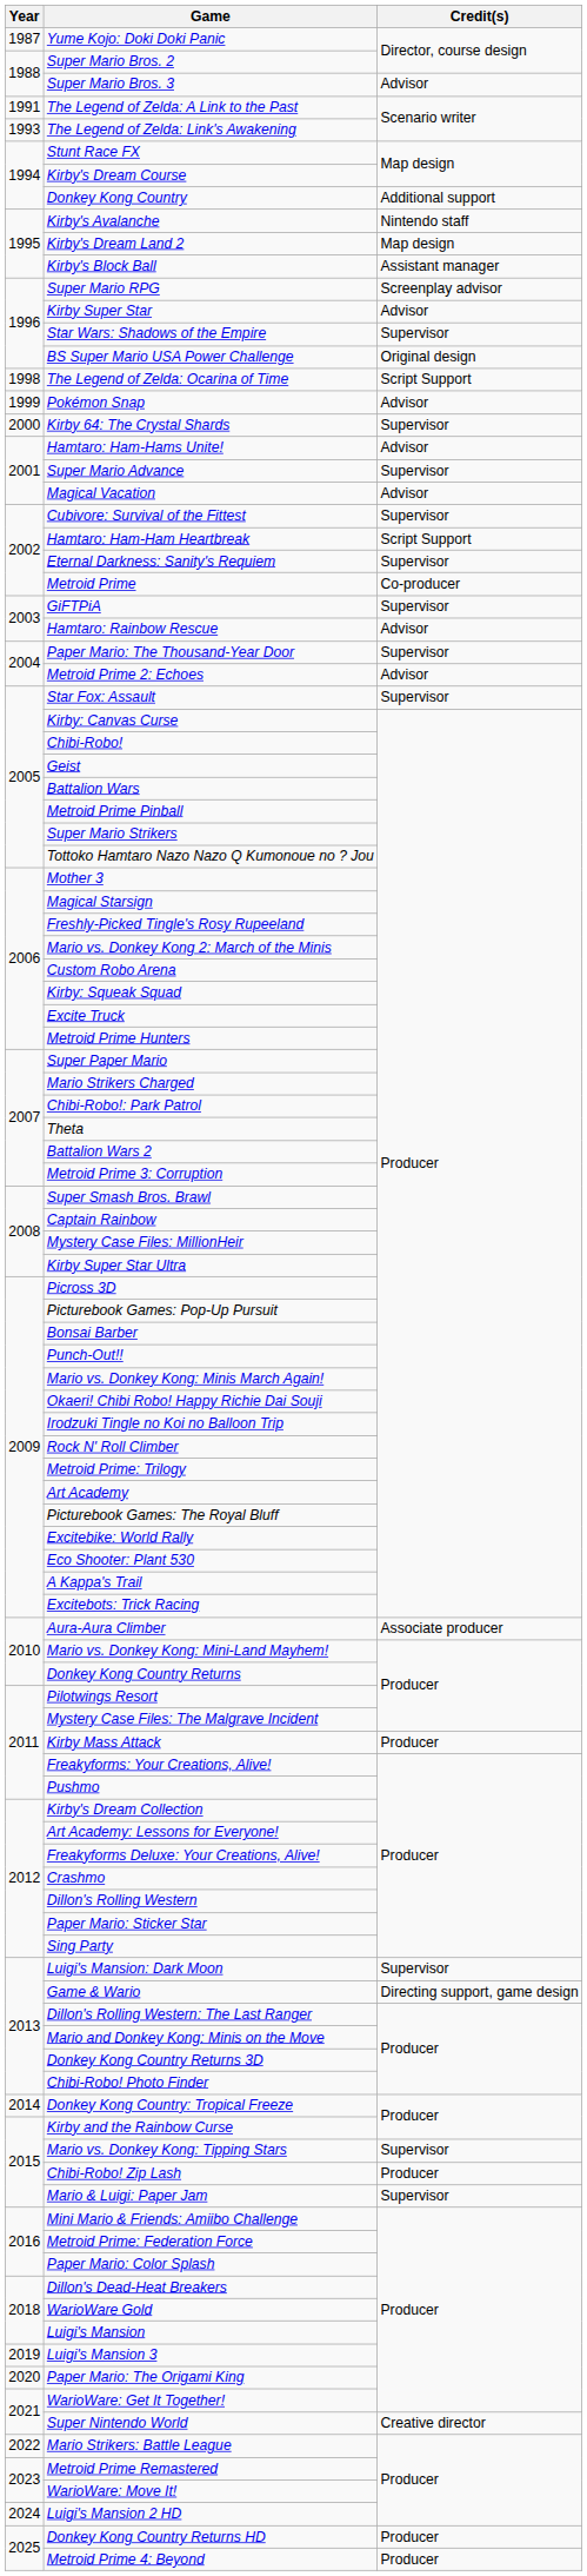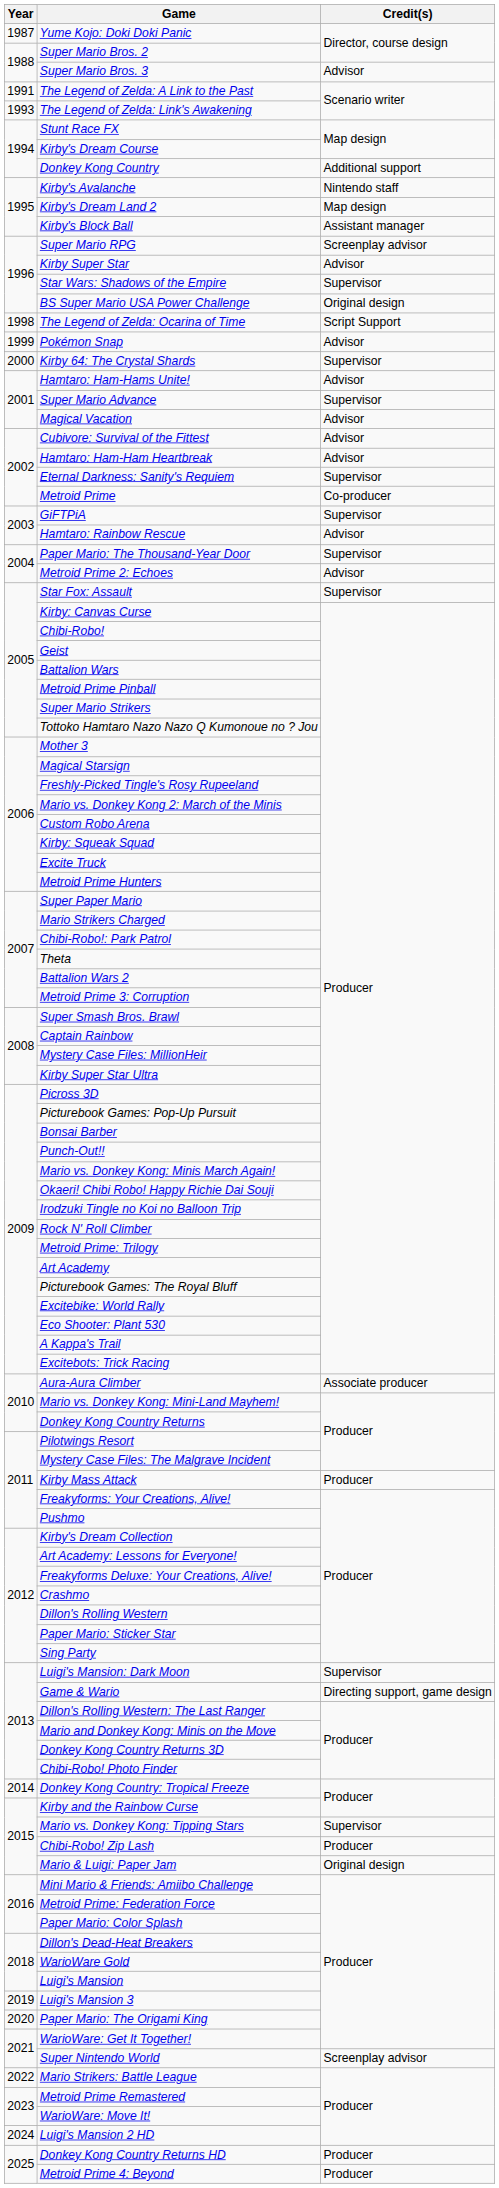 <table class="wikitable sortable">
 <tr>
 <th>Year</th>
 <th>Game</th>
 <th>Credit(s)</th>
 </tr>
 <tr>
 <td>1987</td>
 <td><em><a href='#'>Yume Kojo: Doki Doki Panic</a></em></td>
 <td rowspan="2">Director, course design</td>
 </tr>
 <tr>
 <td rowspan="2">1988</td>
 <td><em><a href='#'>Super Mario Bros. 2</a></em></td>
 </tr>
 <tr>
 <td><em><a href='#'>Super Mario Bros. 3</a></em></td>
 <td>Advisor</td>
 </tr>
 <tr>
 <td>1991</td>
 <td><em><a href='#'>The Legend of Zelda: A Link to the Past</a></em></td>
 <td rowspan="2">Scenario writer</td>
 </tr>
 <tr>
 <td>1993</td>
 <td><em><a href='#'>The Legend of Zelda: Link's Awakening</a></em></td>
 </tr>
 <tr>
 <td rowspan="3">1994</td>
 <td><em><a href='#'>Stunt Race FX</a></em></td>
 <td rowspan="2">Map design</td>
 </tr>
 <tr>
 <td><em><a href='#'>Kirby's Dream Course</a></em></td>
 </tr>
 <tr>
 <td><em><a href='#'>Donkey Kong Country</a></em></td>
 <td>Additional support</td>
 </tr>
 <tr>
 <td rowspan="3">1995</td>
 <td><em><a href='#'>Kirby's Avalanche</a></em></td>
 <td>Nintendo staff</td>
 </tr>
 <tr>
 <td><em><a href='#'>Kirby's Dream Land 2</a></em></td>
 <td>Map design</td>
 </tr>
 <tr>
 <td><em><a href='#'>Kirby's Block Ball</a></em></td>
 <td>Assistant manager</td>
 </tr>
 <tr>
 <td rowspan="4">1996</td>
 <td><em><a href='#'>Super Mario RPG</a></em></td>
 <td>Screenplay advisor</td>
 </tr>
 <tr>
 <td><em><a href='#'>Kirby Super Star</a></em></td>
 <td>Advisor</td>
 </tr>
 <tr>
 <td><em><a href='#'>Star Wars: Shadows of the Empire</a></em></td>
 <td>Supervisor</td>
 </tr>
 <tr>
 <td><em><a href='#'>BS Super Mario USA Power Challenge</a></em></td>
 <td>Original design</td>
 </tr>
 <tr>
 <td>1998</td>
 <td><em><a href='#'>The Legend of Zelda: Ocarina of Time</a></em></td>
 <td>Script Support</td>
 </tr>
 <tr>
 <td>1999</td>
 <td><em><a href='#'>Pokémon Snap</a></em></td>
 <td>Advisor</td>
 </tr>
 <tr>
 <td>2000</td>
 <td><em><a href='#'>Kirby 64: The Crystal Shards</a></em></td>
 <td>Supervisor</td>
 </tr>
 <tr>
 <td rowspan="3">2001</td>
 <td><em><a href='#'>Hamtaro: Ham-Hams Unite!</a></em></td>
 <td>Advisor</td>
 </tr>
 <tr>
 <td><em><a href='#'>Super Mario Advance</a></em></td>
 <td>Supervisor</td>
 </tr>
 <tr>
 <td><em><a href='#'>Magical Vacation</a></em></td>
 <td>Advisor</td>
 </tr>
 <tr>
 <td rowspan="4">2002</td>
 <td><em><a href='#'>Cubivore: Survival of the Fittest</a></em></td>
-<td>Supervisor</td>
+<td>Advisor</td>
 </tr>
 <tr>
 <td><em><a href='#'>Hamtaro: Ham-Ham Heartbreak</a></em></td>
-<td>Script Support</td>
+<td>Advisor</td>
 </tr>
 <tr>
 <td><em><a href='#'>Eternal Darkness: Sanity's Requiem</a></em></td>
 <td>Supervisor</td>
 </tr>
 <tr>
 <td><em><a href='#'>Metroid Prime</a></em></td>
 <td>Co-producer</td>
 </tr>
 <tr>
 <td rowspan="2">2003</td>
 <td><em><a href='#'>GiFTPiA</a></em></td>
 <td>Supervisor</td>
 </tr>
 <tr>
 <td><em><a href='#'>Hamtaro: Rainbow Rescue</a></em></td>
 <td>Advisor</td>
 </tr>
 <tr>
 <td rowspan="2">2004</td>
 <td><em><a href='#'>Paper Mario: The Thousand-Year Door</a></em></td>
 <td>Supervisor</td>
 </tr>
 <tr>
 <td><em><a href='#'>Metroid Prime 2: Echoes</a></em></td>
 <td>Advisor</td>
 </tr>
 <tr>
 <td rowspan="8">2005</td>
 <td><em><a href='#'>Star Fox: Assault</a></em></td>
 <td>Supervisor</td>
 </tr>
 <tr>
 <td><em><a href='#'>Kirby: Canvas Curse</a></em></td>
 <td rowspan="40">Producer</td>
 </tr>
 <tr>
 <td><em><a href='#'>Chibi-Robo!</a></em></td>
 </tr>
 <tr>
 <td><em><a href='#'>Geist</a></em></td>
 </tr>
 <tr>
 <td><em><a href='#'>Battalion Wars</a></em></td>
 </tr>
 <tr>
 <td><em><a href='#'>Metroid Prime Pinball</a></em></td>
 </tr>
 <tr>
 <td><em><a href='#'>Super Mario Strikers</a></em></td>
 </tr>
 <tr>
 <td><em>Tottoko Hamtaro Nazo Nazo Q Kumonoue no ? Jou</em></td>
 </tr>
 <tr>
 <td rowspan="8">2006</td>
 <td><em><a href='#'>Mother 3</a></em></td>
 </tr>
 <tr>
 <td><em><a href='#'>Magical Starsign</a></em></td>
 </tr>
 <tr>
 <td><em><a href='#'>Freshly-Picked Tingle's Rosy Rupeeland</a></em></td>
 </tr>
 <tr>
 <td><em><a href='#'>Mario vs. Donkey Kong 2: March of the Minis</a></em></td>
 </tr>
 <tr>
 <td><em><a href='#'>Custom Robo Arena</a></em></td>
 </tr>
 <tr>
 <td><em><a href='#'>Kirby: Squeak Squad</a></em></td>
 </tr>
 <tr>
 <td><em><a href='#'>Excite Truck</a></em></td>
 </tr>
 <tr>
 <td><em><a href='#'>Metroid Prime Hunters</a></em></td>
 </tr>
 <tr>
 <td rowspan="6">2007</td>
 <td><em><a href='#'>Super Paper Mario</a></em></td>
 </tr>
 <tr>
 <td><em><a href='#'>Mario Strikers Charged</a></em></td>
 </tr>
 <tr>
 <td><em><a href='#'>Chibi-Robo!: Park Patrol</a></em></td>
 </tr>
 <tr>
 <td><em>Theta</em></td>
 </tr>
 <tr>
 <td><em><a href='#'>Battalion Wars 2</a></em></td>
 </tr>
 <tr>
 <td><em><a href='#'>Metroid Prime 3: Corruption</a></em></td>
 </tr>
 <tr>
 <td rowspan="4">2008</td>
 <td><em><a href='#'>Super Smash Bros. Brawl</a></em></td>
 </tr>
 <tr>
 <td><em><a href='#'>Captain Rainbow</a></em></td>
 </tr>
 <tr>
 <td><em><a href='#'>Mystery Case Files: MillionHeir</a></em></td>
 </tr>
 <tr>
 <td><em><a href='#'>Kirby Super Star Ultra</a></em></td>
 </tr>
 <tr>
 <td rowspan="15">2009</td>
 <td><em><a href='#'>Picross 3D</a></em></td>
 </tr>
 <tr>
 <td><em>Picturebook Games: Pop-Up Pursuit</em></td>
 </tr>
 <tr>
 <td><em><a href='#'>Bonsai Barber</a></em></td>
 </tr>
 <tr>
 <td><em><a href='#'>Punch-Out!!</a></em></td>
 </tr>
 <tr>
 <td><em><a href='#'>Mario vs. Donkey Kong: Minis March Again!</a></em></td>
 </tr>
 <tr>
 <td><em><a href='#'>Okaeri! Chibi Robo! Happy Richie Dai Souji</a></em></td>
 </tr>
 <tr>
 <td><em><a href='#'>Irodzuki Tingle no Koi no Balloon Trip</a></em></td>
 </tr>
 <tr>
 <td><em><a href='#'>Rock N' Roll Climber</a></em></td>
 </tr>
 <tr>
 <td><em><a href='#'>Metroid Prime: Trilogy</a></em></td>
 </tr>
 <tr>
 <td><em><a href='#'>Art Academy</a></em></td>
 </tr>
 <tr>
 <td><em>Picturebook Games: The Royal Bluff</em></td>
 </tr>
 <tr>
 <td><em><a href='#'>Excitebike: World Rally</a></em></td>
 </tr>
 <tr>
 <td><em><a href='#'>Eco Shooter: Plant 530</a></em></td>
 </tr>
 <tr>
 <td><em><a href='#'>A Kappa's Trail</a></em></td>
 </tr>
 <tr>
 <td><em><a href='#'>Excitebots: Trick Racing</a></em></td>
 </tr>
 <tr>
 <td rowspan="3">2010</td>
 <td><em><a href='#'>Aura-Aura Climber</a></em></td>
 <td>Associate producer</td>
 </tr>
 <tr>
 <td><em><a href='#'>Mario vs. Donkey Kong: Mini-Land Mayhem!</a></em></td>
 <td rowspan="4">Producer</td>
 </tr>
 <tr>
 <td><em><a href='#'>Donkey Kong Country Returns</a></em></td>
 </tr>
 <tr>
 <td rowspan="5">2011</td>
 <td><em><a href='#'>Pilotwings Resort</a></em></td>
 </tr>
 <tr>
 <td><em><a href='#'>Mystery Case Files: The Malgrave Incident</a></em></td>
 </tr>
 <tr>
 <td><em><a href='#'>Kirby Mass Attack</a></em></td>
 <td>Producer</td>
 </tr>
 <tr>
 <td><em><a href='#'>Freakyforms: Your Creations, Alive!</a></em></td>
 <td rowspan="9">Producer</td>
 </tr>
 <tr>
 <td><em><a href='#'>Pushmo</a></em></td>
 </tr>
 <tr>
 <td rowspan="7">2012</td>
 <td><em><a href='#'>Kirby's Dream Collection</a></em></td>
 </tr>
 <tr>
 <td><em><a href='#'>Art Academy: Lessons for Everyone!</a></em></td>
 </tr>
 <tr>
 <td><em><a href='#'>Freakyforms Deluxe: Your Creations, Alive!</a></em></td>
 </tr>
 <tr>
 <td><em><a href='#'>Crashmo</a></em></td>
 </tr>
 <tr>
 <td><em><a href='#'>Dillon's Rolling Western</a></em></td>
 </tr>
 <tr>
 <td><em><a href='#'>Paper Mario: Sticker Star</a></em></td>
 </tr>
 <tr>
 <td><em><a href='#'>Sing Party</a></em></td>
 </tr>
 <tr>
 <td rowspan="6">2013</td>
 <td><em><a href='#'>Luigi's Mansion: Dark Moon</a></em></td>
 <td>Supervisor</td>
 </tr>
 <tr>
 <td><em><a href='#'>Game & Wario</a></em></td>
 <td>Directing support, game design</td>
 </tr>
 <tr>
 <td><em><a href='#'>Dillon's Rolling Western: The Last Ranger</a></em></td>
 <td rowspan="4">Producer</td>
 </tr>
 <tr>
 <td><em><a href='#'>Mario and Donkey Kong: Minis on the Move</a></em></td>
 </tr>
 <tr>
 <td><em><a href='#'>Donkey Kong Country Returns 3D</a></em></td>
 </tr>
 <tr>
 <td><em><a href='#'>Chibi-Robo! Photo Finder</a></em></td>
 </tr>
 <tr>
 <td>2014</td>
 <td><em><a href='#'>Donkey Kong Country: Tropical Freeze</a></em></td>
 <td rowspan="2">Producer</td>
 </tr>
 <tr>
 <td rowspan="4">2015</td>
 <td><em><a href='#'>Kirby and the Rainbow Curse</a></em></td>
 </tr>
 <tr>
 <td><em><a href='#'>Mario vs. Donkey Kong: Tipping Stars</a></em></td>
 <td>Supervisor</td>
 </tr>
 <tr>
 <td><em><a href='#'>Chibi-Robo! Zip Lash</a></em></td>
 <td>Producer</td>
 </tr>
 <tr>
 <td><em><a href='#'>Mario & Luigi: Paper Jam</a></em></td>
-<td>Supervisor</td>
+<td>Original design</td>
 </tr>
 <tr>
 <td rowspan="3">2016</td>
 <td><em><a href='#'>Mini Mario & Friends: Amiibo Challenge</a></em></td>
 <td rowspan="9">Producer</td>
 </tr>
 <tr>
 <td><em><a href='#'>Metroid Prime: Federation Force</a></em></td>
 </tr>
 <tr>
 <td><em><a href='#'>Paper Mario: Color Splash</a></em></td>
 </tr>
 <tr>
 <td rowspan="3">2018</td>
 <td><em><a href='#'>Dillon's Dead-Heat Breakers</a></em></td>
 </tr>
 <tr>
 <td><em><a href='#'>WarioWare Gold</a></em></td>
 </tr>
 <tr>
 <td><em><a href='#'>Luigi's Mansion</a></em></td>
 </tr>
 <tr>
 <td>2019</td>
 <td><em><a href='#'>Luigi's Mansion 3</a></em></td>
 </tr>
 <tr>
 <td>2020</td>
 <td><em><a href='#'>Paper Mario: The Origami King</a></em></td>
 </tr>
 <tr>
 <td rowspan="2">2021</td>
 <td><em><a href='#'>WarioWare: Get It Together!</a></em></td>
 </tr>
 <tr>
 <td><em><a href='#'>Super Nintendo World</a></em></td>
-<td>Creative director</td>
+<td>Screenplay advisor</td>
 </tr>
 <tr>
 <td>2022</td>
 <td><em><a href='#'>Mario Strikers: Battle League</a></em></td>
 <td rowspan="4">Producer</td>
 </tr>
 <tr>
 <td rowspan="2">2023</td>
 <td><em><a href='#'>Metroid Prime Remastered</a></em></td>
 </tr>
 <tr>
 <td><em><a href='#'>WarioWare: Move It!</a></em></td>
 </tr>
 <tr>
 <td>2024</td>
 <td><em><a href='#'>Luigi's Mansion 2 HD</a></em></td>
 </tr>
 <tr>
 <td rowspan="2">2025</td>
 <td><em><a href='#'>Donkey Kong Country Returns HD</a></em></td>
 <td>Producer</td>
 </tr>
 <tr>
 <td><em><a href='#'>Metroid Prime 4: Beyond</a></em></td>
 <td>Producer</td>
 </tr>
 </table>
